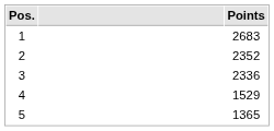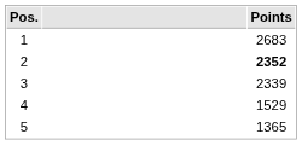 <table cellspacing="1" cellpadding="3" style="border:1px solid #aaa; font-size:86%;">
 <tr style="background:#e4e4e4;">
 <th style="border-bottom:1px solid #aaa; width:10px;">Pos.</th>
 <th style="border-bottom:1px solid #aaa; width:200px;"></th>
 <th style="border-bottom:1px solid #aaa; width:20px;">Points</th>
 </tr>
 <tr>
 <td align=center>1</td>
 <td></td>
 <td align=center>2683</td>
 </tr>
 <tr>
 <td align=center>2</td>
 <td></td>
-<td align=center>2352</td>
+<td align=center><strong>2352</strong></td>
 </tr>
 <tr>
 <td align=center>3</td>
 <td></td>
-<td align=center>2336</td>
+<td align=center>2339</td>
 </tr>
 <tr>
 <td align=center>4</td>
 <td></td>
 <td align=center>1529</td>
 </tr>
 <tr>
 <td align=center>5</td>
 <td></td>
 <td align=center>1365</td>
 </tr>
 </table>
